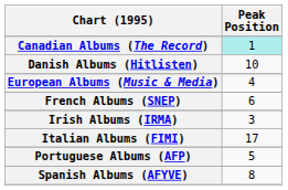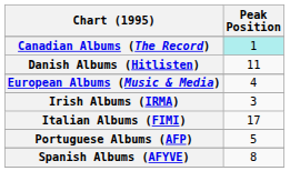 <table class="wikitable plainrowheaders sortable">
 <tr>
 <th>Chart (1995)</th>
 <th>Peak<br>Position</th>
 </tr>
 <tr>
 </tr>
 <tr>
 </tr>
 <tr>
 </tr>
 <tr>
 </tr>
 <tr>
 <th scope="row"><a href='#'>Canadian Albums</a> (<em><a href='#'>The Record</a></em>)</th>
 <td style="background: paleturquoise; text-align:center;">1</td>
 </tr>
 <tr>
 <th scope="row">Danish Albums (<a href='#'>Hitlisten</a>)</th>
-<td style="text-align:center;">10</td>
+<td style="text-align:center;">11</td>
 </tr>
 <tr>
 </tr>
 <tr>
 <th scope="row"><a href='#'>European Albums</a> (<em><a href='#'>Music & Media</a></em>)</th>
 <td style="text-align:center;">4</td>
 </tr>
 <tr>
-</tr>
-<tr>
-<th scope="row">French Albums (<a href='#'>SNEP</a>)</th>
-<td style="text-align:center;">6</td>
 </tr>
 <tr>
 </tr>
 <tr>
 <th scope="row">Irish Albums (<a href='#'>IRMA</a>)</th>
 <td style="text-align:center;">3</td>
 </tr>
 <tr>
 <th scope="row">Italian Albums (<a href='#'>FIMI</a>)</th>
 <td style="text-align:center;">17</td>
 </tr>
 <tr>
 </tr>
 <tr>
 </tr>
 <tr>
 <th scope="row">Portuguese Albums (<a href='#'>AFP</a>)</th>
 <td style="text-align:center;">5</td>
 </tr>
 <tr>
 </tr>
 <tr>
 <th scope="row">Spanish Albums (<a href='#'>AFYVE</a>)</th>
 <td style="text-align:center;">8</td>
 </tr>
 <tr>
 </tr>
 <tr>
 </tr>
 <tr>
 </tr>
 <tr>
 </tr>
 </table>
